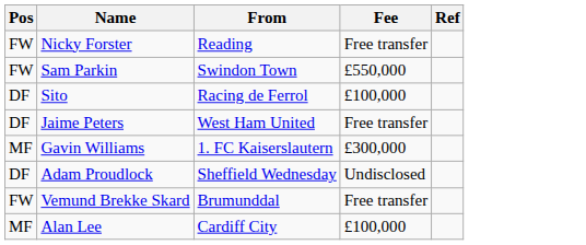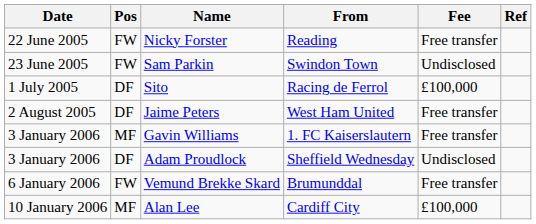 <table class="wikitable">
 <tr>
+<th>Date</th>
 <th>Pos</th>
 <th>Name</th>
 <th>From</th>
 <th>Fee</th>
 <th>Ref</th>
 </tr>
 <tr>
+<td>22 June 2005</td>
 <td>FW</td>
 <td> <a href='#'>Nicky Forster</a></td>
 <td> <a href='#'>Reading</a></td>
 <td>Free transfer</td>
 <td></td>
 </tr>
 <tr>
+<td>23 June 2005</td>
 <td>FW</td>
 <td> <a href='#'>Sam Parkin</a></td>
 <td> <a href='#'>Swindon Town</a></td>
-<td>£550,000</td>
+<td>Undisclosed</td>
 <td></td>
 </tr>
 <tr>
+<td>1 July 2005</td>
 <td>DF</td>
 <td> <a href='#'>Sito</a></td>
 <td> <a href='#'>Racing de Ferrol</a></td>
 <td>£100,000</td>
 <td></td>
 </tr>
 <tr>
+<td>2 August 2005</td>
 <td>DF</td>
 <td> <a href='#'>Jaime Peters</a></td>
 <td> <a href='#'>West Ham United</a></td>
 <td>Free transfer</td>
 <td></td>
 </tr>
 <tr>
+<td>3 January 2006</td>
 <td>MF</td>
 <td> <a href='#'>Gavin Williams</a></td>
 <td> <a href='#'>1. FC Kaiserslautern</a></td>
-<td>£300,000</td>
+<td>Free transfer</td>
 <td></td>
 </tr>
 <tr>
+<td>3 January 2006</td>
 <td>DF</td>
 <td> <a href='#'>Adam Proudlock</a></td>
 <td> <a href='#'>Sheffield Wednesday</a></td>
 <td>Undisclosed</td>
 <td></td>
 </tr>
 <tr>
+<td>6 January 2006</td>
 <td>FW</td>
 <td> <a href='#'>Vemund Brekke Skard</a></td>
 <td> <a href='#'>Brumunddal</a></td>
 <td>Free transfer</td>
 <td></td>
 </tr>
 <tr>
+<td>10 January 2006</td>
 <td>MF</td>
 <td> <a href='#'>Alan Lee</a></td>
 <td> <a href='#'>Cardiff City</a></td>
 <td>£100,000</td>
 <td></td>
 </tr>
 </table>
